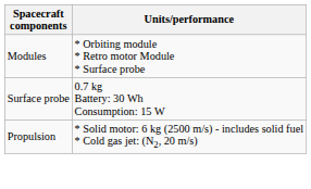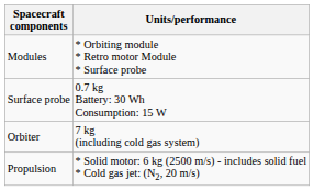 <table class="wikitable">
 <tr>
 <th>Spacecraft<br>components </th>
 <th>Units/performance</th>
 </tr>
 <tr>
 <td>Modules</td>
 <td>* Orbiting module<br>* Retro motor Module<br>* Surface probe</td>
 </tr>
 <tr>
 <td>Surface probe</td>
 <td>0.7 kg <br>Battery: 30 Wh<br>Consumption: 15 W</td>
 </tr>
 <tr>
+<td>Orbiter</td>
+<td>7 kg<br>(including cold gas system)</td>
+</tr>
+<tr>
 <td>Propulsion</td>
 <td>* Solid motor: 6 kg (2500 m/s) - includes solid fuel<br>* Cold gas jet: (N<sub>2</sub>, 20 m/s)</td>
 </tr>
 </table>
